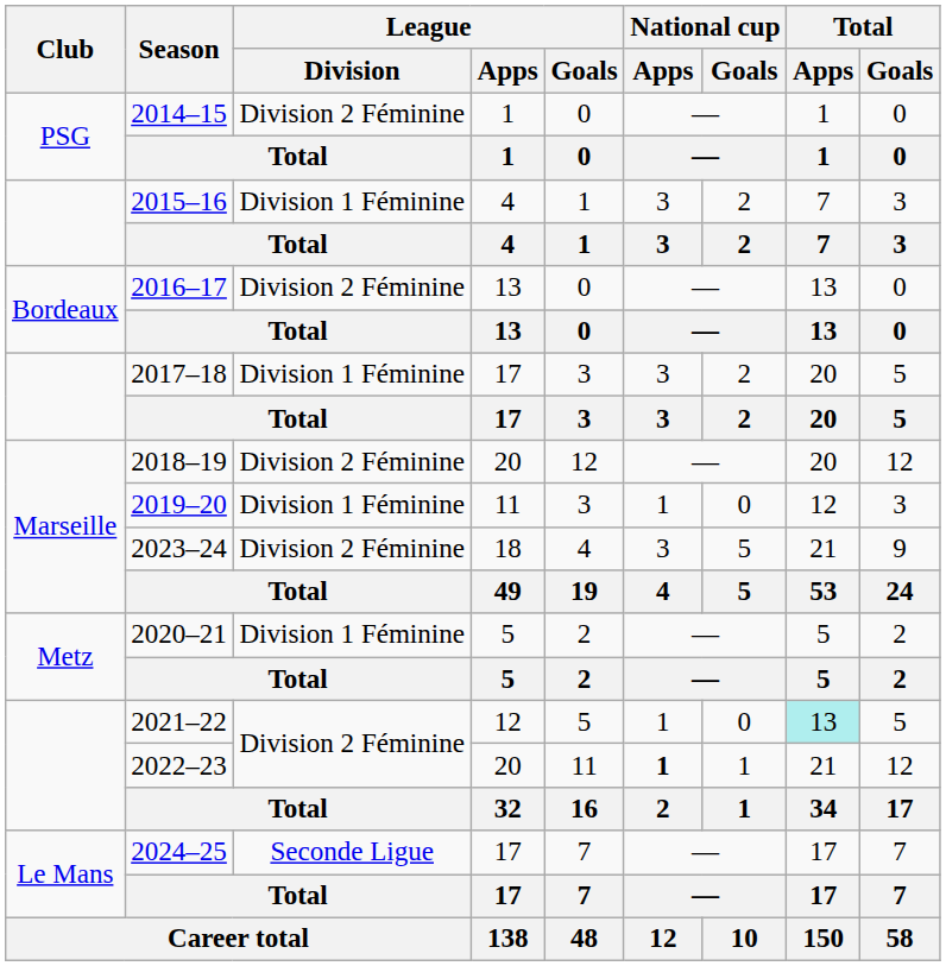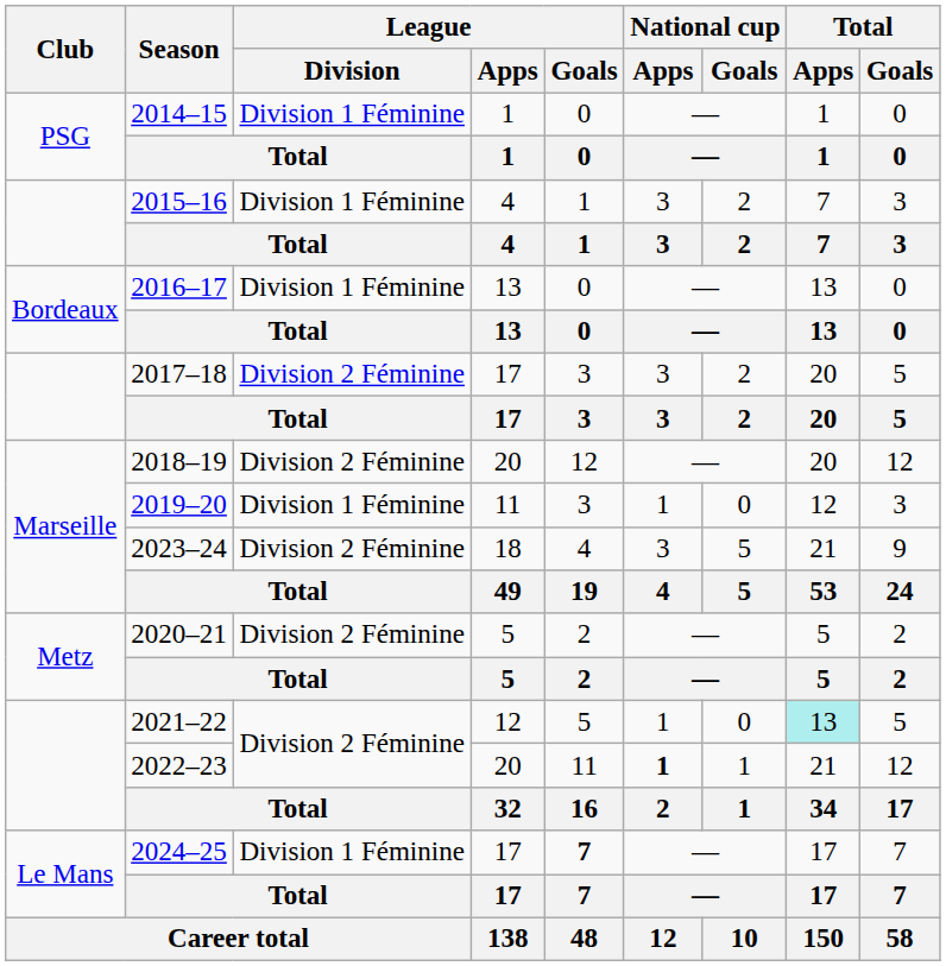 <table class="wikitable" style="text-align:center">
 <tr>
 <th rowspan="2">Club</th>
 <th rowspan="2">Season</th>
 <th colspan="3">League</th>
 <th colspan="2">National cup</th>
 <th colspan="2">Total</th>
 </tr>
 <tr>
 <th>Division</th>
 <th>Apps</th>
 <th>Goals</th>
 <th>Apps</th>
 <th>Goals</th>
 <th>Apps</th>
 <th>Goals</th>
 </tr>
 <tr>
 <td rowspan="2"><a href='#'>PSG</a></td>
 <td><a href='#'>2014–15</a></td>
-<td>Division 2 Féminine</td>
+<td><a href='#'>Division 1 Féminine</a></td>
 <td>1</td>
 <td>0</td>
 <td colspan="2">—</td>
 <td>1</td>
 <td>0</td>
 </tr>
 <tr>
 <th colspan="2">Total</th>
 <th>1</th>
 <th>0</th>
 <th colspan="2">—</th>
 <th>1</th>
 <th>0</th>
 </tr>
 <tr>
 <td rowspan=2></td>
 <td><a href='#'>2015–16</a></td>
 <td>Division 1 Féminine</td>
 <td>4</td>
 <td>1</td>
 <td>3</td>
 <td>2</td>
 <td>7</td>
 <td>3</td>
 </tr>
 <tr>
 <th colspan="2">Total</th>
 <th>4</th>
 <th>1</th>
 <th>3</th>
 <th>2</th>
 <th>7</th>
 <th>3</th>
 </tr>
 <tr>
 <td rowspan=2><a href='#'>Bordeaux</a></td>
 <td><a href='#'>2016–17</a></td>
-<td>Division 2 Féminine</td>
+<td>Division 1 Féminine</td>
 <td>13</td>
 <td>0</td>
 <td colspan="2">—</td>
 <td>13</td>
 <td>0</td>
 </tr>
 <tr>
 <th colspan="2">Total</th>
 <th>13</th>
 <th>0</th>
 <th colspan="2">—</th>
 <th>13</th>
 <th>0</th>
 </tr>
 <tr>
 <td rowspan=2></td>
 <td>2017–18</td>
-<td>Division 1 Féminine</td>
+<td><a href='#'>Division 2 Féminine</a></td>
 <td>17</td>
 <td>3</td>
 <td>3</td>
 <td>2</td>
 <td>20</td>
 <td>5</td>
 </tr>
 <tr>
 <th colspan="2">Total</th>
 <th>17</th>
 <th>3</th>
 <th>3</th>
 <th>2</th>
 <th>20</th>
 <th>5</th>
 </tr>
 <tr>
 <td rowspan=4><a href='#'>Marseille</a></td>
 <td>2018–19</td>
 <td>Division 2 Féminine</td>
 <td>20</td>
 <td>12</td>
 <td colspan="2">—</td>
 <td>20</td>
 <td>12</td>
 </tr>
 <tr>
 <td><a href='#'>2019–20</a></td>
 <td>Division 1 Féminine</td>
 <td>11</td>
 <td>3</td>
 <td>1</td>
 <td>0</td>
 <td>12</td>
 <td>3</td>
 </tr>
 <tr>
 <td>2023–24</td>
 <td>Division 2 Féminine</td>
 <td>18</td>
 <td>4</td>
 <td>3</td>
 <td>5</td>
 <td>21</td>
 <td>9</td>
 </tr>
 <tr>
 <th colspan="2">Total</th>
 <th>49</th>
 <th>19</th>
 <th>4</th>
 <th>5</th>
 <th>53</th>
 <th>24</th>
 </tr>
 <tr>
 <td rowspan=2><a href='#'>Metz</a></td>
 <td>2020–21</td>
-<td>Division 1 Féminine</td>
+<td>Division 2 Féminine</td>
 <td>5</td>
 <td>2</td>
 <td colspan="2">—</td>
 <td>5</td>
 <td>2</td>
 </tr>
 <tr>
 <th colspan="2">Total</th>
 <th>5</th>
 <th>2</th>
 <th colspan="2">—</th>
 <th>5</th>
 <th>2</th>
 </tr>
 <tr>
 <td rowspan=3></td>
 <td>2021–22</td>
 <td rowspan=2>Division 2 Féminine</td>
 <td>12</td>
 <td>5</td>
 <td>1</td>
 <td>0</td>
 <td style="background: paleturquoise;">13</td>
 <td>5</td>
 </tr>
 <tr>
 <td>2022–23</td>
 <td>20</td>
 <td>11</td>
 <td><strong>1</strong></td>
 <td>1</td>
 <td>21</td>
 <td>12</td>
 </tr>
 <tr>
 <th colspan="2">Total</th>
 <th>32</th>
 <th>16</th>
 <th>2</th>
 <th>1</th>
 <th>34</th>
 <th>17</th>
 </tr>
 <tr>
 <td rowspan=2><a href='#'>Le Mans</a></td>
 <td><a href='#'>2024–25</a></td>
-<td><a href='#'>Seconde Ligue</a></td>
+<td>Division 1 Féminine</td>
 <td>17</td>
-<td>7</td>
+<td><strong>7</strong></td>
 <td colspan="2">—</td>
 <td>17</td>
 <td>7</td>
 </tr>
 <tr>
 <th colspan="2">Total</th>
 <th>17</th>
 <th>7</th>
 <th colspan="2">—</th>
 <th>17</th>
 <th>7</th>
 </tr>
 <tr>
 <th colspan="3">Career total</th>
 <th>138</th>
 <th>48</th>
 <th>12</th>
 <th>10</th>
 <th>150</th>
 <th>58</th>
 </tr>
 </table>
